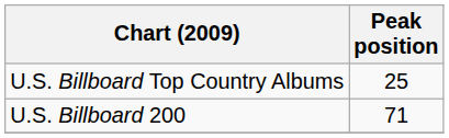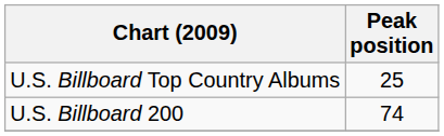 <table class="wikitable">
 <tr>
 <th>Chart (2009)</th>
 <th>Peak<br>position</th>
 </tr>
 <tr>
 <td>U.S. <em>Billboard</em> Top Country Albums</td>
 <td align="center">25</td>
 </tr>
 <tr>
 <td>U.S. <em>Billboard</em> 200</td>
-<td align="center">71</td>
+<td align="center">74</td>
 </tr>
 <tr>
 </tr>
 </table>
